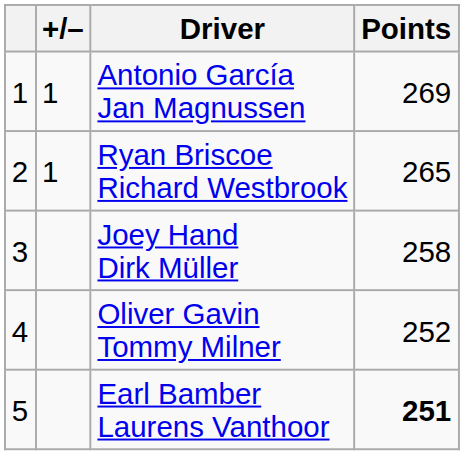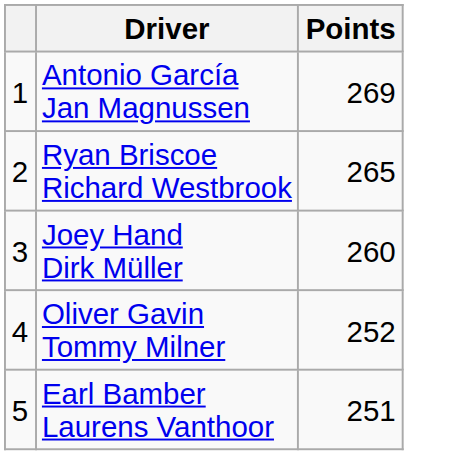 <table class="wikitable" style="font-size: 95%;">
 <tr>
 <th scope="col"></th>
-<th scope="col">+/–</th>
 <th scope="col">Driver</th>
 <th scope="col">Points</th>
 </tr>
 <tr>
 <td align=center>1</td>
-<td align="left"> 1</td>
 <td> <a href='#'>Antonio García</a><br> <a href='#'>Jan Magnussen</a></td>
 <td align=right>269</td>
 </tr>
 <tr>
 <td align=center>2</td>
-<td align="left"> 1</td>
 <td> <a href='#'>Ryan Briscoe</a><br> <a href='#'>Richard Westbrook</a></td>
 <td align=right>265</td>
 </tr>
 <tr>
 <td align=center>3</td>
-<td align="left"></td>
 <td> <a href='#'>Joey Hand</a><br> <a href='#'>Dirk Müller</a></td>
-<td align=right>258</td>
+<td align=right>260</td>
 </tr>
 <tr>
 <td align=center>4</td>
-<td align="left"></td>
 <td> <a href='#'>Oliver Gavin</a><br> <a href='#'>Tommy Milner</a></td>
 <td align=right>252</td>
 </tr>
 <tr>
 <td align=center>5</td>
-<td align="left"></td>
 <td> <a href='#'>Earl Bamber</a><br> <a href='#'>Laurens Vanthoor</a></td>
-<td align=right><strong>251</strong></td>
+<td align=right>251</td>
 </tr>
 </table>
